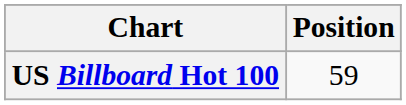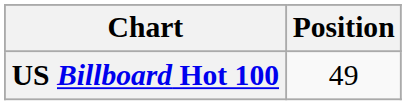 <table class="wikitable plainrowheaders" style="text-align:center">
 <tr>
 <th>Chart</th>
 <th>Position</th>
 </tr>
 <tr>
 <th scope="row">US <a href='#'><em>Billboard</em> Hot 100</a></th>
-<td>59</td>
+<td>49</td>
 </tr>
 </table>
